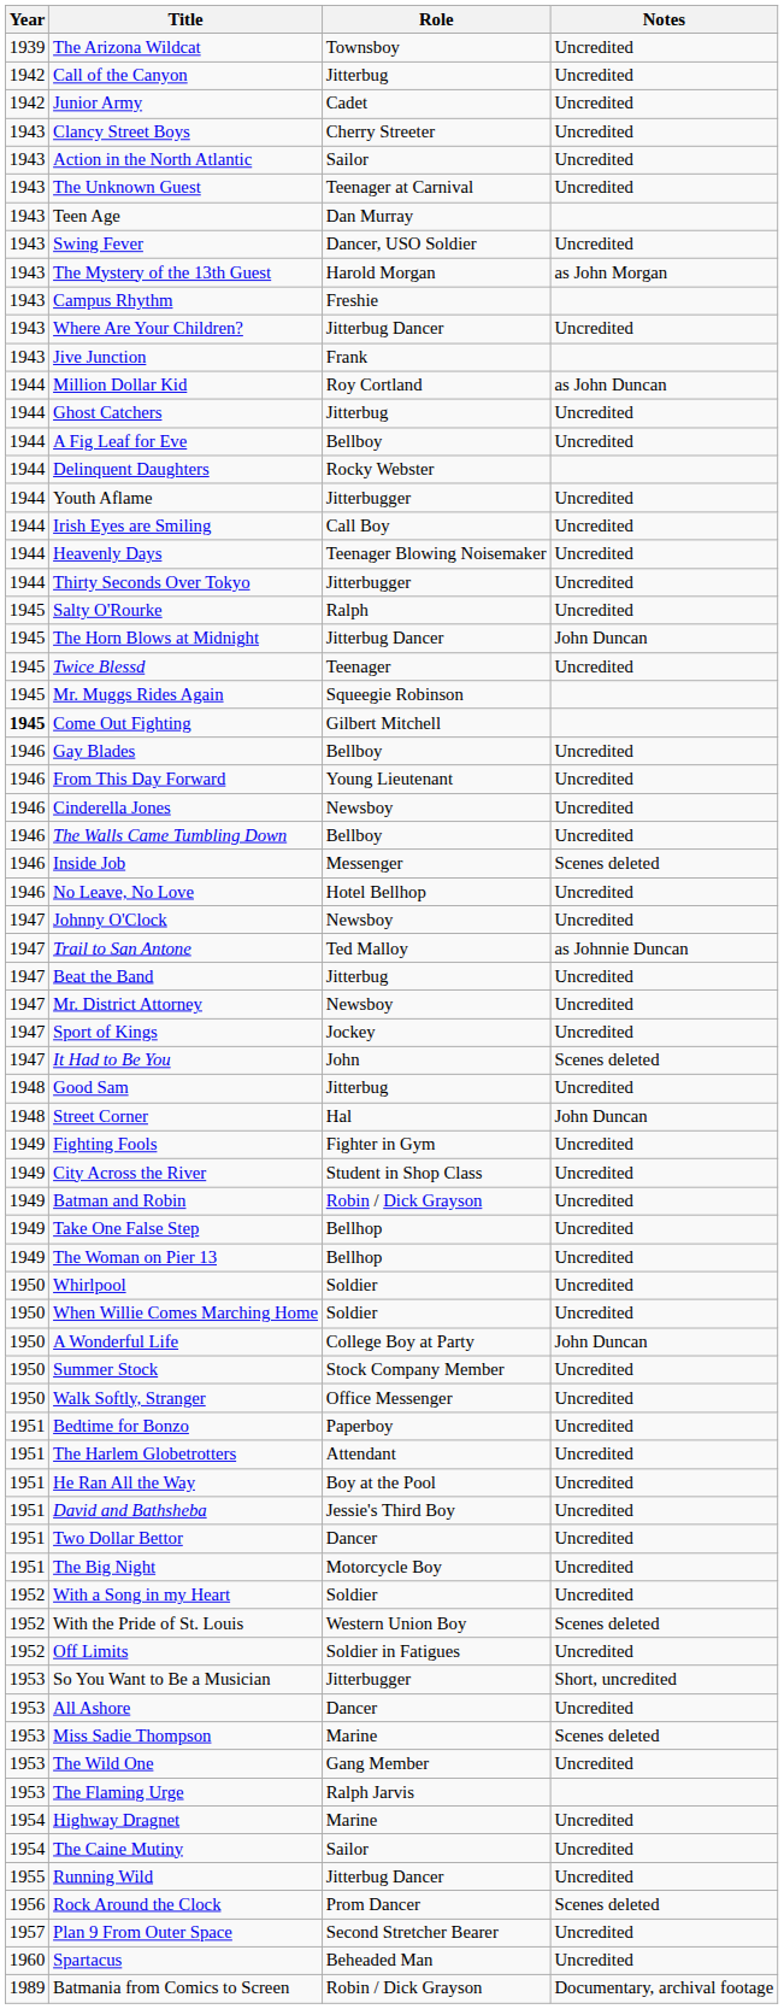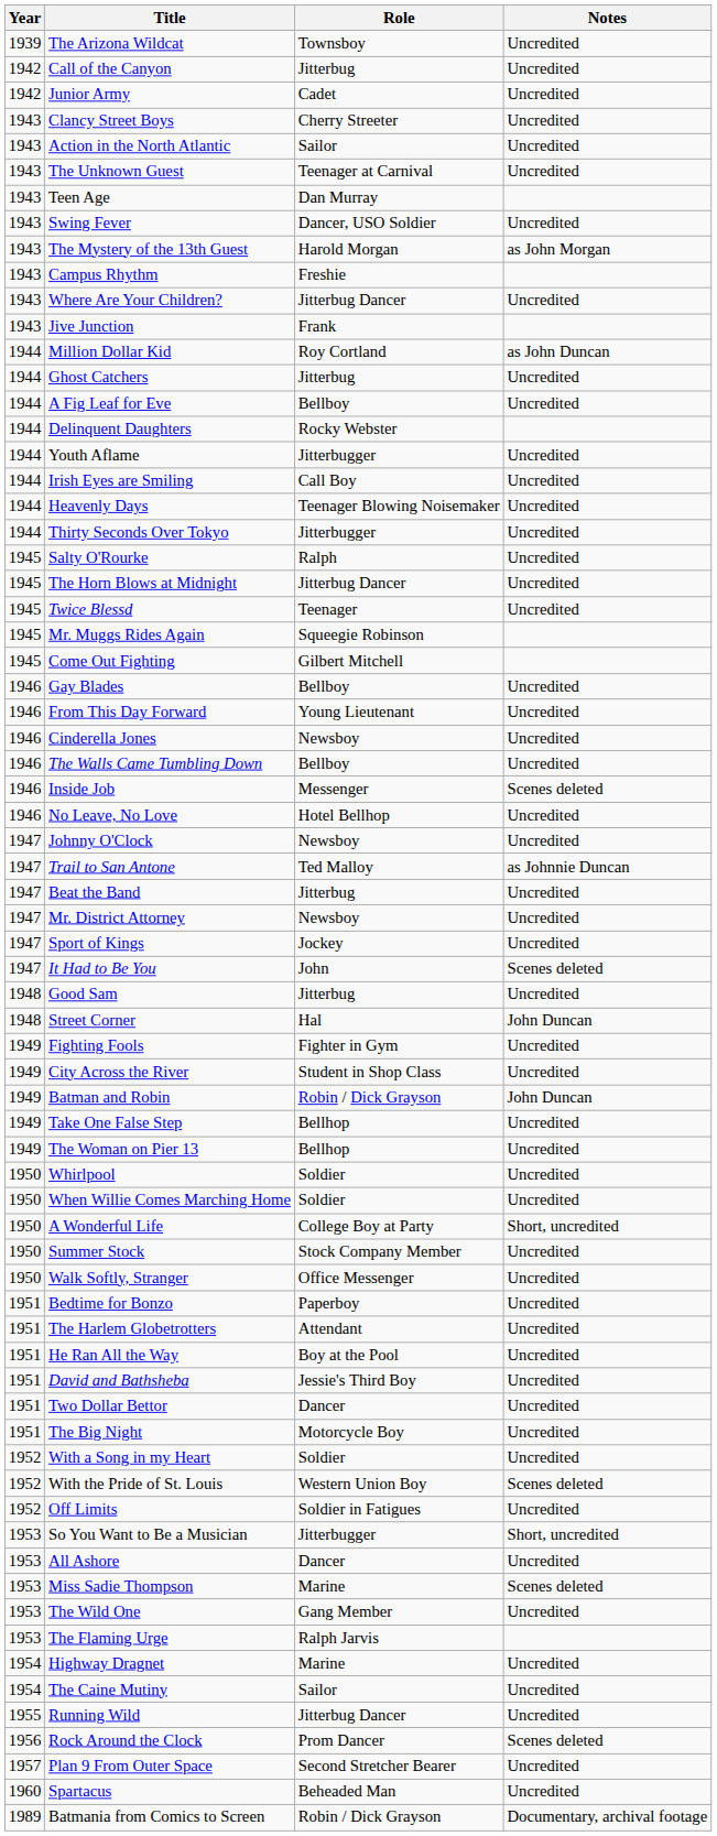 <table class="wikitable">
 <tr>
 <th>Year</th>
 <th>Title</th>
 <th>Role</th>
 <th>Notes</th>
 </tr>
 <tr>
 <td>1939</td>
 <td><a href='#'>The Arizona Wildcat</a></td>
 <td>Townsboy</td>
 <td>Uncredited</td>
 </tr>
 <tr>
 <td>1942</td>
 <td><a href='#'>Call of the Canyon</a></td>
 <td>Jitterbug</td>
 <td>Uncredited</td>
 </tr>
 <tr>
 <td>1942</td>
 <td><a href='#'>Junior Army</a></td>
 <td>Cadet</td>
 <td>Uncredited</td>
 </tr>
 <tr>
 <td>1943</td>
 <td><a href='#'>Clancy Street Boys</a></td>
 <td>Cherry Streeter</td>
 <td>Uncredited</td>
 </tr>
 <tr>
 <td>1943</td>
 <td><a href='#'>Action in the North Atlantic</a></td>
 <td>Sailor</td>
 <td>Uncredited</td>
 </tr>
 <tr>
 <td>1943</td>
 <td><a href='#'>The Unknown Guest</a></td>
 <td>Teenager at Carnival</td>
 <td>Uncredited</td>
 </tr>
 <tr>
 <td>1943</td>
 <td>Teen Age</td>
 <td>Dan Murray</td>
 <td></td>
 </tr>
 <tr>
 <td>1943</td>
 <td><a href='#'>Swing Fever</a></td>
 <td>Dancer, USO Soldier</td>
 <td>Uncredited</td>
 </tr>
 <tr>
 <td>1943</td>
 <td><a href='#'>The Mystery of the 13th Guest</a></td>
 <td>Harold Morgan</td>
 <td>as John Morgan</td>
 </tr>
 <tr>
 <td>1943</td>
 <td><a href='#'>Campus Rhythm</a></td>
 <td>Freshie</td>
 <td></td>
 </tr>
 <tr>
 <td>1943</td>
 <td><a href='#'>Where Are Your Children?</a></td>
 <td>Jitterbug Dancer</td>
 <td>Uncredited</td>
 </tr>
 <tr>
 <td>1943</td>
 <td><a href='#'>Jive Junction</a></td>
 <td>Frank</td>
 <td></td>
 </tr>
 <tr>
 <td>1944</td>
 <td><a href='#'>Million Dollar Kid</a></td>
 <td>Roy Cortland</td>
 <td>as John Duncan</td>
 </tr>
 <tr>
 <td>1944</td>
 <td><a href='#'>Ghost Catchers</a></td>
 <td>Jitterbug</td>
 <td>Uncredited</td>
 </tr>
 <tr>
 <td>1944</td>
 <td><a href='#'>A Fig Leaf for Eve</a></td>
 <td>Bellboy</td>
 <td>Uncredited</td>
 </tr>
 <tr>
 <td>1944</td>
 <td><a href='#'>Delinquent Daughters</a></td>
 <td>Rocky Webster</td>
 <td></td>
 </tr>
 <tr>
 <td>1944</td>
 <td>Youth Aflame</td>
 <td>Jitterbugger</td>
 <td>Uncredited</td>
 </tr>
 <tr>
 <td>1944</td>
 <td><a href='#'>Irish Eyes are Smiling</a></td>
 <td>Call Boy</td>
 <td>Uncredited</td>
 </tr>
 <tr>
 <td>1944</td>
 <td><a href='#'>Heavenly Days</a></td>
 <td>Teenager Blowing Noisemaker</td>
 <td>Uncredited</td>
 </tr>
 <tr>
 <td>1944</td>
 <td><a href='#'>Thirty Seconds Over Tokyo</a></td>
 <td>Jitterbugger</td>
 <td>Uncredited</td>
 </tr>
 <tr>
 <td>1945</td>
 <td><a href='#'>Salty O'Rourke</a></td>
 <td>Ralph</td>
 <td>Uncredited</td>
 </tr>
 <tr>
 <td>1945</td>
 <td><a href='#'>The Horn Blows at Midnight</a></td>
 <td>Jitterbug Dancer</td>
-<td>John Duncan</td>
+<td>Uncredited</td>
 </tr>
 <tr>
 <td>1945</td>
 <td><em><a href='#'>Twice Blessd</a></em></td>
 <td>Teenager</td>
 <td>Uncredited</td>
 </tr>
 <tr>
 <td>1945</td>
 <td><a href='#'>Mr. Muggs Rides Again</a></td>
 <td>Squeegie Robinson</td>
 <td></td>
 </tr>
 <tr>
-<td><strong>1945</strong></td>
+<td>1945</td>
 <td><a href='#'>Come Out Fighting</a></td>
 <td>Gilbert Mitchell</td>
 <td></td>
 </tr>
 <tr>
 <td>1946</td>
 <td><a href='#'>Gay Blades</a></td>
 <td>Bellboy</td>
 <td>Uncredited</td>
 </tr>
 <tr>
 <td>1946</td>
 <td><a href='#'>From This Day Forward</a></td>
 <td>Young Lieutenant</td>
 <td>Uncredited</td>
 </tr>
 <tr>
 <td>1946</td>
 <td><a href='#'>Cinderella Jones</a></td>
 <td>Newsboy</td>
 <td>Uncredited</td>
 </tr>
 <tr>
 <td>1946</td>
 <td><em><a href='#'>The Walls Came Tumbling Down</a></em></td>
 <td>Bellboy</td>
 <td>Uncredited</td>
 </tr>
 <tr>
 <td>1946</td>
 <td><a href='#'>Inside Job</a></td>
 <td>Messenger</td>
 <td>Scenes deleted</td>
 </tr>
 <tr>
 <td>1946</td>
 <td><a href='#'>No Leave, No Love</a></td>
 <td>Hotel Bellhop</td>
 <td>Uncredited</td>
 </tr>
 <tr>
 <td>1947</td>
 <td><a href='#'>Johnny O'Clock</a></td>
 <td>Newsboy</td>
 <td>Uncredited</td>
 </tr>
 <tr>
 <td>1947</td>
 <td><em><a href='#'>Trail to San Antone</a></em></td>
 <td>Ted Malloy</td>
 <td>as Johnnie Duncan</td>
 </tr>
 <tr>
 <td>1947</td>
 <td><a href='#'>Beat the Band</a></td>
 <td>Jitterbug</td>
 <td>Uncredited</td>
 </tr>
 <tr>
 <td>1947</td>
 <td><a href='#'>Mr. District Attorney</a></td>
 <td>Newsboy</td>
 <td>Uncredited</td>
 </tr>
 <tr>
 <td>1947</td>
 <td><a href='#'>Sport of Kings</a></td>
 <td>Jockey</td>
 <td>Uncredited</td>
 </tr>
 <tr>
 <td>1947</td>
 <td><em><a href='#'>It Had to Be You</a></em></td>
 <td>John</td>
 <td>Scenes deleted</td>
 </tr>
 <tr>
 <td>1948</td>
 <td><a href='#'>Good Sam</a></td>
 <td>Jitterbug</td>
 <td>Uncredited</td>
 </tr>
 <tr>
 <td>1948</td>
 <td><a href='#'>Street Corner</a></td>
 <td>Hal</td>
 <td>John Duncan</td>
 </tr>
 <tr>
 <td>1949</td>
 <td><a href='#'>Fighting Fools</a></td>
 <td>Fighter in Gym</td>
 <td>Uncredited</td>
 </tr>
 <tr>
 <td>1949</td>
 <td><a href='#'>City Across the River</a></td>
 <td>Student in Shop Class</td>
 <td>Uncredited</td>
 </tr>
 <tr>
 <td>1949</td>
 <td><a href='#'>Batman and Robin</a></td>
 <td><a href='#'>Robin</a> / <a href='#'>Dick Grayson</a></td>
-<td>Uncredited</td>
+<td>John Duncan</td>
 </tr>
 <tr>
 <td>1949</td>
 <td><a href='#'>Take One False Step</a></td>
 <td>Bellhop</td>
 <td>Uncredited</td>
 </tr>
 <tr>
 <td>1949</td>
 <td><a href='#'>The Woman on Pier 13</a></td>
 <td>Bellhop</td>
 <td>Uncredited</td>
 </tr>
 <tr>
 <td>1950</td>
 <td><a href='#'>Whirlpool</a></td>
 <td>Soldier</td>
 <td>Uncredited</td>
 </tr>
 <tr>
 <td>1950</td>
 <td><a href='#'>When Willie Comes Marching Home</a></td>
 <td>Soldier</td>
 <td>Uncredited</td>
 </tr>
 <tr>
 <td>1950</td>
 <td><a href='#'>A Wonderful Life</a></td>
 <td>College Boy at Party</td>
-<td>John Duncan</td>
+<td>Short, uncredited</td>
 </tr>
 <tr>
 <td>1950</td>
 <td><a href='#'>Summer Stock</a></td>
 <td>Stock Company Member</td>
 <td>Uncredited</td>
 </tr>
 <tr>
 <td>1950</td>
 <td><a href='#'>Walk Softly, Stranger</a></td>
 <td>Office Messenger</td>
 <td>Uncredited</td>
 </tr>
 <tr>
 <td>1951</td>
 <td><a href='#'>Bedtime for Bonzo</a></td>
 <td>Paperboy</td>
 <td>Uncredited</td>
 </tr>
 <tr>
 <td>1951</td>
 <td><a href='#'>The Harlem Globetrotters</a></td>
 <td>Attendant</td>
 <td>Uncredited</td>
 </tr>
 <tr>
 <td>1951</td>
 <td><a href='#'>He Ran All the Way</a></td>
 <td>Boy at the Pool</td>
 <td>Uncredited</td>
 </tr>
 <tr>
 <td>1951</td>
 <td><em><a href='#'>David and Bathsheba</a></em></td>
 <td>Jessie's Third Boy</td>
 <td>Uncredited</td>
 </tr>
 <tr>
 <td>1951</td>
 <td><a href='#'>Two Dollar Bettor</a></td>
 <td>Dancer</td>
 <td>Uncredited</td>
 </tr>
 <tr>
 <td>1951</td>
 <td><a href='#'>The Big Night</a></td>
 <td>Motorcycle Boy</td>
 <td>Uncredited</td>
 </tr>
 <tr>
 <td>1952</td>
 <td><a href='#'>With a Song in my Heart</a></td>
 <td>Soldier</td>
 <td>Uncredited</td>
 </tr>
 <tr>
 <td>1952</td>
 <td>With the Pride of St. Louis</td>
 <td>Western Union Boy</td>
 <td>Scenes deleted</td>
 </tr>
 <tr>
 <td>1952</td>
 <td><a href='#'>Off Limits</a></td>
 <td>Soldier in Fatigues</td>
 <td>Uncredited</td>
 </tr>
 <tr>
 <td>1953</td>
 <td>So You Want to Be a Musician</td>
 <td>Jitterbugger</td>
 <td>Short, uncredited</td>
 </tr>
 <tr>
 <td>1953</td>
 <td><a href='#'>All Ashore</a></td>
 <td>Dancer</td>
 <td>Uncredited</td>
 </tr>
 <tr>
 <td>1953</td>
 <td><a href='#'>Miss Sadie Thompson</a></td>
 <td>Marine</td>
 <td>Scenes deleted</td>
 </tr>
 <tr>
 <td>1953</td>
 <td><a href='#'>The Wild One</a></td>
 <td>Gang Member</td>
 <td>Uncredited</td>
 </tr>
 <tr>
 <td>1953</td>
 <td><a href='#'>The Flaming Urge</a></td>
 <td>Ralph Jarvis</td>
 <td></td>
 </tr>
 <tr>
 <td>1954</td>
 <td><a href='#'>Highway Dragnet</a></td>
 <td>Marine</td>
 <td>Uncredited</td>
 </tr>
 <tr>
 <td>1954</td>
 <td><a href='#'>The Caine Mutiny</a></td>
 <td>Sailor</td>
 <td>Uncredited</td>
 </tr>
 <tr>
 <td>1955</td>
 <td><a href='#'>Running Wild</a></td>
 <td>Jitterbug Dancer</td>
 <td>Uncredited</td>
 </tr>
 <tr>
 <td>1956</td>
 <td><a href='#'>Rock Around the Clock</a></td>
 <td>Prom Dancer</td>
 <td>Scenes deleted</td>
 </tr>
 <tr>
 <td>1957</td>
 <td><a href='#'>Plan 9 From Outer Space</a></td>
 <td>Second Stretcher Bearer</td>
 <td>Uncredited</td>
 </tr>
 <tr>
 <td>1960</td>
 <td><a href='#'>Spartacus</a></td>
 <td>Beheaded Man</td>
 <td>Uncredited</td>
 </tr>
 <tr>
 <td>1989</td>
 <td>Batmania from Comics to Screen</td>
 <td>Robin / Dick Grayson</td>
 <td>Documentary, archival footage</td>
 </tr>
 </table>
